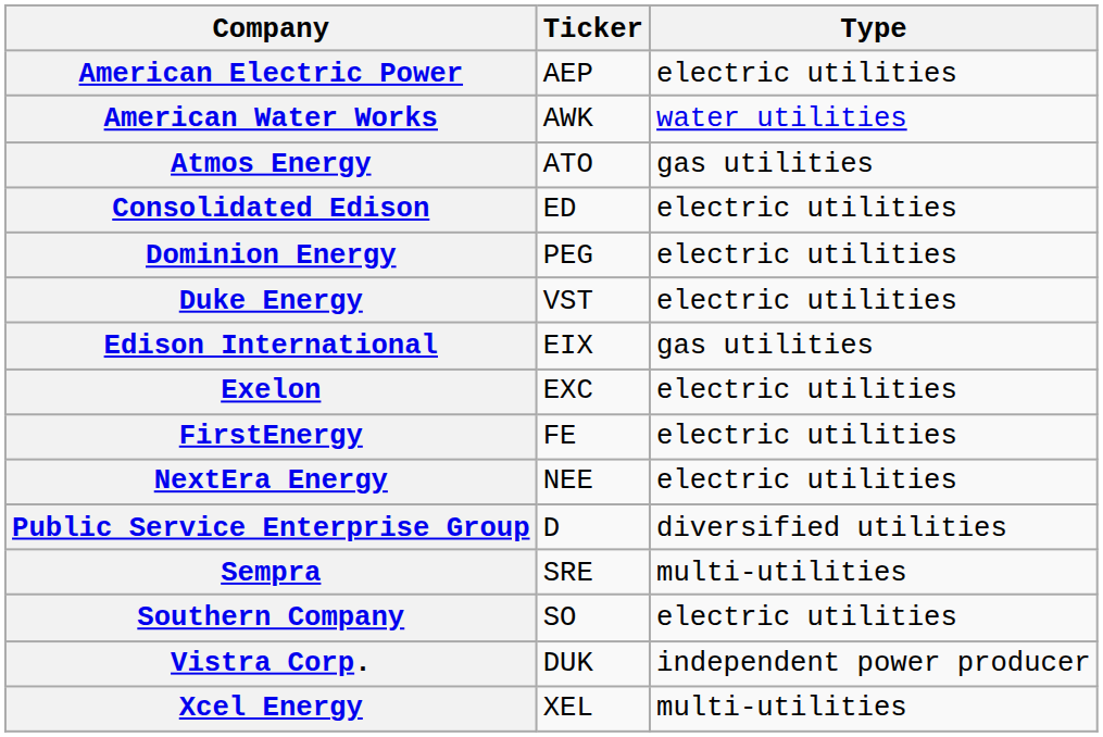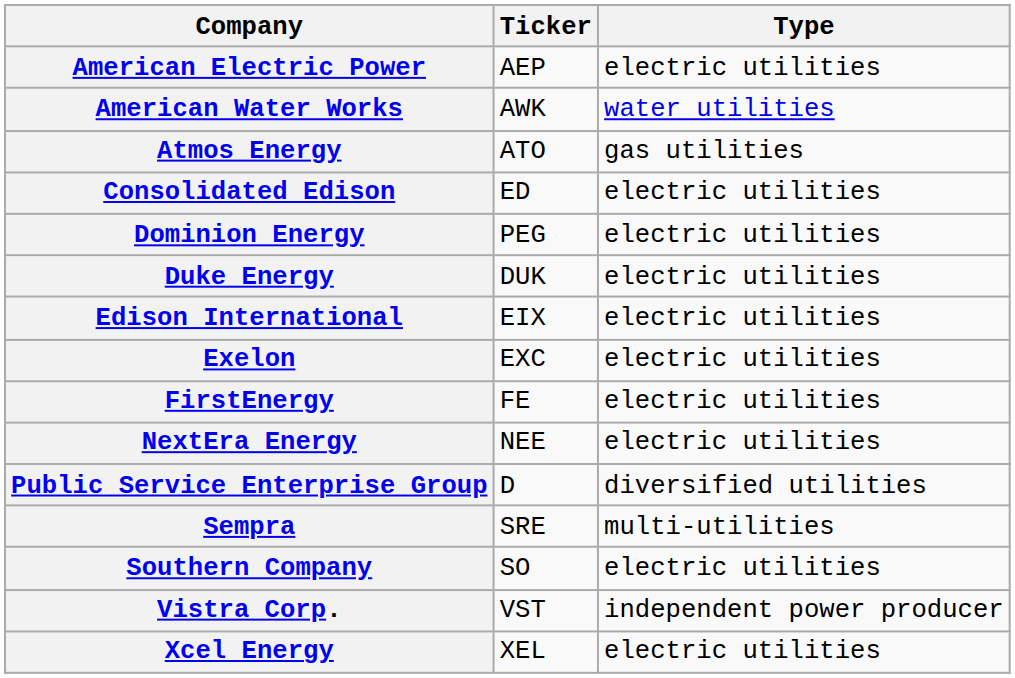 <table class="wikitable sortable">
 <tr>
 <th scope="col">Company</th>
 <th scope="col">Ticker</th>
 <th scope="col">Type</th>
 </tr>
 <tr>
 <th scope="row"><a href='#'>American Electric Power</a></th>
 <td>AEP</td>
 <td>electric utilities</td>
 </tr>
 <tr>
 <th scope="row"><a href='#'>American Water Works</a></th>
 <td>AWK</td>
 <td><a href='#'>water utilities</a></td>
 </tr>
 <tr>
 <th scope="row"><a href='#'>Atmos Energy</a></th>
 <td>ATO</td>
 <td>gas utilities</td>
 </tr>
 <tr>
 <th scope="row"><a href='#'>Consolidated Edison</a></th>
 <td>ED</td>
 <td>electric utilities</td>
 </tr>
 <tr>
 <th scope="row"><a href='#'>Dominion Energy</a></th>
 <td>PEG</td>
 <td>electric utilities</td>
 </tr>
 <tr>
 <th scope="row"><a href='#'>Duke Energy</a></th>
-<td>VST</td>
+<td>DUK</td>
 <td>electric utilities</td>
 </tr>
 <tr>
 <th scope="row"><a href='#'>Edison International</a></th>
 <td>EIX</td>
-<td>gas utilities</td>
+<td>electric utilities</td>
 </tr>
 <tr>
 <th scope="row"><a href='#'>Exelon</a></th>
 <td>EXC</td>
 <td>electric utilities</td>
 </tr>
 <tr>
 <th scope="row"><a href='#'>FirstEnergy</a></th>
 <td>FE</td>
 <td>electric utilities</td>
 </tr>
 <tr>
 <th scope="row"><a href='#'>NextEra Energy</a></th>
 <td>NEE</td>
 <td>electric utilities</td>
 </tr>
 <tr>
 <th scope="row"><a href='#'>Public Service Enterprise Group</a></th>
 <td>D</td>
 <td>diversified utilities</td>
 </tr>
 <tr>
 <th scope="row"><a href='#'>Sempra</a></th>
 <td>SRE</td>
 <td>multi-utilities</td>
 </tr>
 <tr>
 <th scope="row"><a href='#'>Southern Company</a></th>
 <td>SO</td>
 <td>electric utilities</td>
 </tr>
 <tr>
 <th scope="row"><a href='#'>Vistra Corp</a>.</th>
-<td>DUK</td>
+<td>VST</td>
 <td>independent power producer</td>
 </tr>
 <tr>
 <th scope="row"><a href='#'>Xcel Energy</a></th>
 <td>XEL</td>
-<td>multi-utilities</td>
+<td>electric utilities</td>
 </tr>
 </table>
